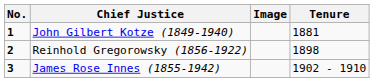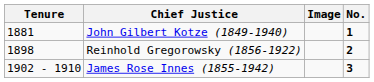 <table class="wikitable">
 <tr>
-<th>No.</th>
+<th>Tenure</th>
 <th>Chief Justice</th>
 <th>Image</th>
-<th>Tenure</th>
+<th>No.</th>
 </tr>
 <tr>
-<td><strong>1</strong></td>
+<td>1881</td>
 <td><a href='#'>John Gilbert Kotze</a> <em>(1849-1940)</em></td>
 <td></td>
-<td>1881</td>
+<td><strong>1</strong></td>
 </tr>
 <tr>
-<td><strong>2</strong></td>
+<td>1898</td>
 <td>Reinhold Gregorowsky <em>(1856-1922)</em></td>
 <td></td>
-<td>1898</td>
+<td><strong>2</strong></td>
 </tr>
 <tr>
-<td><strong>3</strong></td>
+<td>1902 - 1910</td>
 <td><a href='#'>James Rose Innes</a> <em>(1855-1942)</em></td>
 <td></td>
-<td>1902 - 1910</td>
+<td><strong>3</strong></td>
 </tr>
 </table>
